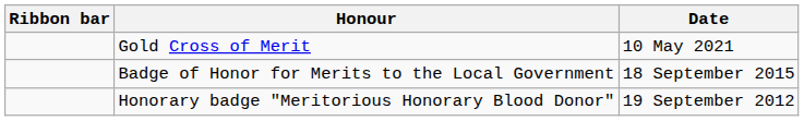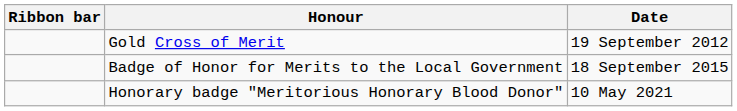 <table class="wikitable">
 <tr>
 <th>Ribbon bar</th>
 <th>Honour</th>
 <th>Date</th>
 </tr>
 <tr>
 <td></td>
 <td>Gold <a href='#'>Cross of Merit</a></td>
-<td>10 May 2021</td>
+<td>19 September 2012</td>
 </tr>
 <tr>
 <td></td>
 <td>Badge of Honor for Merits to the Local Government</td>
 <td>18 September 2015</td>
 </tr>
 <tr>
 <td></td>
 <td>Honorary badge "Meritorious Honorary Blood Donor"</td>
-<td>19 September 2012</td>
+<td>10 May 2021</td>
 </tr>
 </table>
